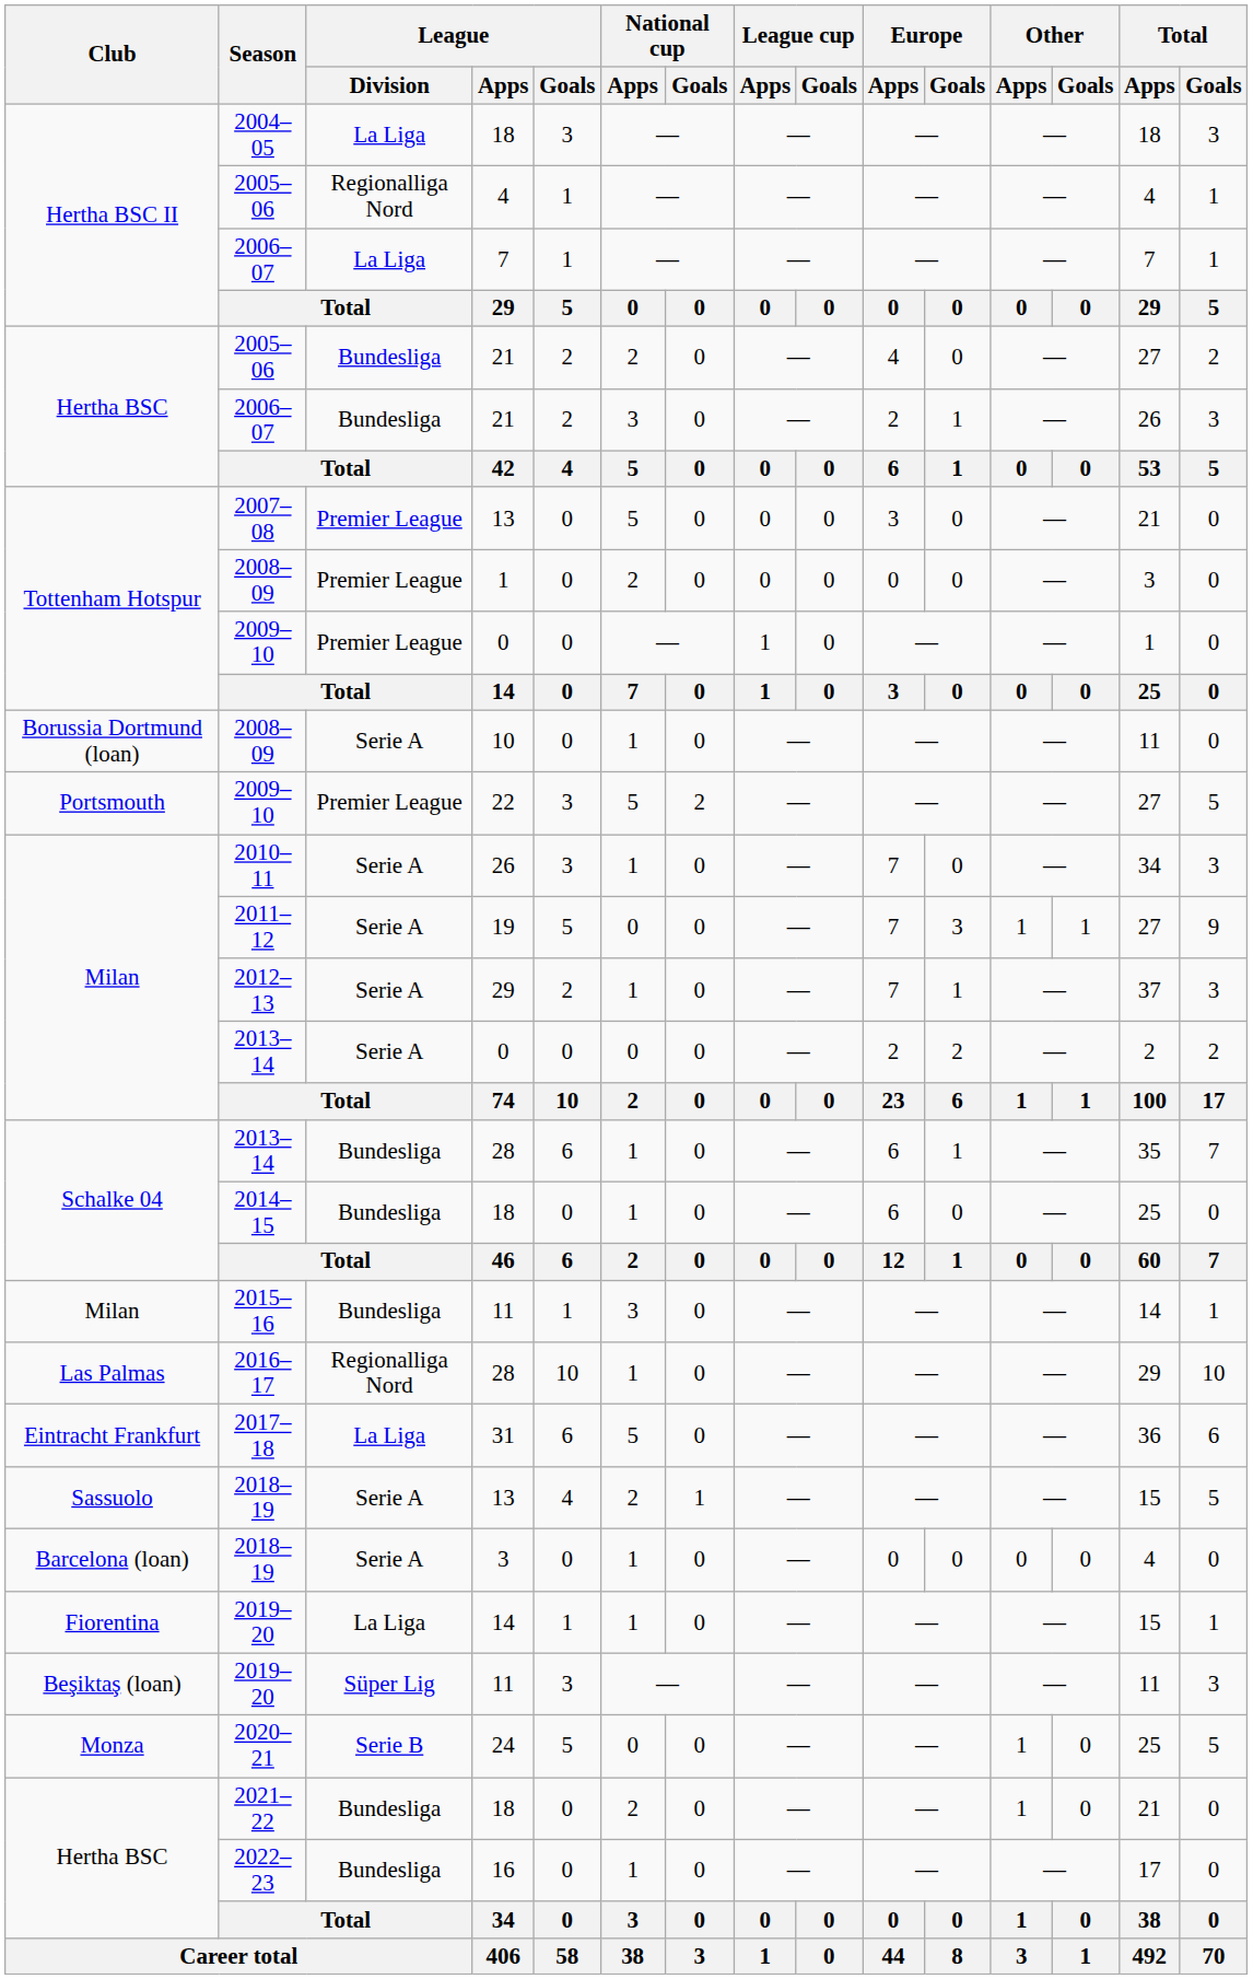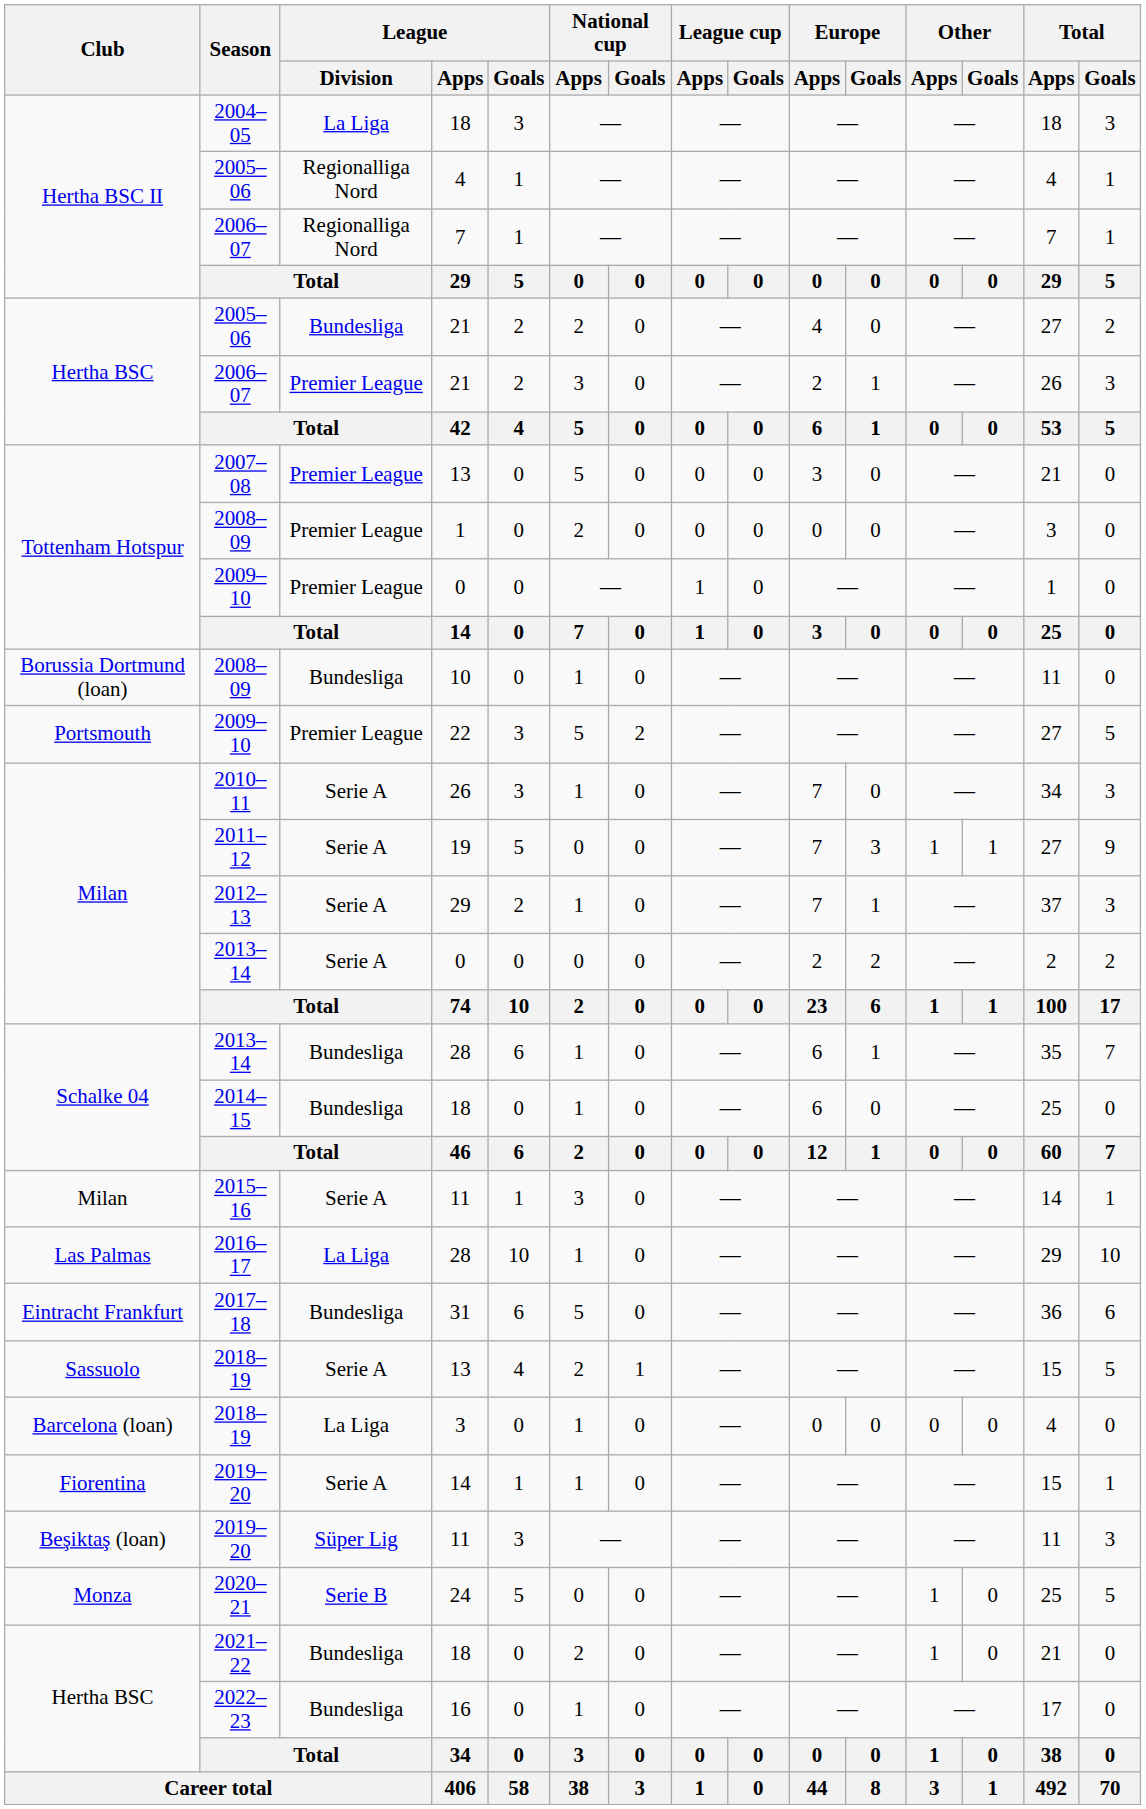 <table class="wikitable" style="text-align:center">
 <tr>
 <th rowspan="2">Club</th>
 <th rowspan="2">Season</th>
 <th colspan="3">League</th>
 <th colspan="2">National cup</th>
 <th colspan="2">League cup</th>
 <th colspan="2">Europe</th>
 <th colspan="2">Other</th>
 <th colspan="2">Total</th>
 </tr>
 <tr>
 <th>Division</th>
 <th>Apps</th>
 <th>Goals</th>
 <th>Apps</th>
 <th>Goals</th>
 <th>Apps</th>
 <th>Goals</th>
 <th>Apps</th>
 <th>Goals</th>
 <th>Apps</th>
 <th>Goals</th>
 <th>Apps</th>
 <th>Goals</th>
 </tr>
 <tr>
 <td rowspan="4"><a href='#'>Hertha BSC II</a></td>
 <td><a href='#'>2004–05</a></td>
 <td><a href='#'>La Liga</a></td>
 <td>18</td>
 <td>3</td>
 <td colspan="2">—</td>
 <td colspan="2">—</td>
 <td colspan="2">—</td>
 <td colspan="2">—</td>
 <td>18</td>
 <td>3</td>
 </tr>
 <tr>
 <td><a href='#'>2005–06</a></td>
 <td>Regionalliga Nord</td>
 <td>4</td>
 <td>1</td>
 <td colspan="2">—</td>
 <td colspan="2">—</td>
 <td colspan="2">—</td>
 <td colspan="2">—</td>
 <td>4</td>
 <td>1</td>
 </tr>
 <tr>
 <td><a href='#'>2006–07</a></td>
-<td><a href='#'>La Liga</a></td>
+<td>Regionalliga Nord</td>
 <td>7</td>
 <td>1</td>
 <td colspan="2">—</td>
 <td colspan="2">—</td>
 <td colspan="2">—</td>
 <td colspan="2">—</td>
 <td>7</td>
 <td>1</td>
 </tr>
 <tr>
 <th colspan="2">Total</th>
 <th>29</th>
 <th>5</th>
 <th>0</th>
 <th>0</th>
 <th>0</th>
 <th>0</th>
 <th>0</th>
 <th>0</th>
 <th>0</th>
 <th>0</th>
 <th>29</th>
 <th>5</th>
 </tr>
 <tr>
 <td rowspan="3"><a href='#'>Hertha BSC</a></td>
 <td><a href='#'>2005–06</a></td>
 <td><a href='#'>Bundesliga</a></td>
 <td>21</td>
 <td>2</td>
 <td>2</td>
 <td>0</td>
 <td colspan="2">—</td>
 <td>4</td>
 <td>0</td>
 <td colspan="2">—</td>
 <td>27</td>
 <td>2</td>
 </tr>
 <tr>
 <td><a href='#'>2006–07</a></td>
-<td>Bundesliga</td>
+<td><a href='#'>Premier League</a></td>
 <td>21</td>
 <td>2</td>
 <td>3</td>
 <td>0</td>
 <td colspan="2">—</td>
 <td>2</td>
 <td>1</td>
 <td colspan="2">—</td>
 <td>26</td>
 <td>3</td>
 </tr>
 <tr>
 <th colspan="2">Total</th>
 <th>42</th>
 <th>4</th>
 <th>5</th>
 <th>0</th>
 <th>0</th>
 <th>0</th>
 <th>6</th>
 <th>1</th>
 <th>0</th>
 <th>0</th>
 <th>53</th>
 <th>5</th>
 </tr>
 <tr>
 <td rowspan="4"><a href='#'>Tottenham Hotspur</a></td>
 <td><a href='#'>2007–08</a></td>
 <td><a href='#'>Premier League</a></td>
 <td>13</td>
 <td>0</td>
 <td>5</td>
 <td>0</td>
 <td>0</td>
 <td>0</td>
 <td>3</td>
 <td>0</td>
 <td colspan="2">—</td>
 <td>21</td>
 <td>0</td>
 </tr>
 <tr>
 <td><a href='#'>2008–09</a></td>
 <td>Premier League</td>
 <td>1</td>
 <td>0</td>
 <td>2</td>
 <td>0</td>
 <td>0</td>
 <td>0</td>
 <td>0</td>
 <td>0</td>
 <td colspan="2">—</td>
 <td>3</td>
 <td>0</td>
 </tr>
 <tr>
 <td><a href='#'>2009–10</a></td>
 <td>Premier League</td>
 <td>0</td>
 <td>0</td>
 <td colspan="2">—</td>
 <td>1</td>
 <td>0</td>
 <td colspan="2">—</td>
 <td colspan="2">—</td>
 <td>1</td>
 <td>0</td>
 </tr>
 <tr>
 <th colspan="2">Total</th>
 <th>14</th>
 <th>0</th>
 <th>7</th>
 <th>0</th>
 <th>1</th>
 <th>0</th>
 <th>3</th>
 <th>0</th>
 <th>0</th>
 <th>0</th>
 <th>25</th>
 <th>0</th>
 </tr>
 <tr>
 <td><a href='#'>Borussia Dortmund</a> (loan)</td>
 <td><a href='#'>2008–09</a></td>
-<td>Serie A</td>
+<td>Bundesliga</td>
 <td>10</td>
 <td>0</td>
 <td>1</td>
 <td>0</td>
 <td colspan="2">—</td>
 <td colspan="2">—</td>
 <td colspan="2">—</td>
 <td>11</td>
 <td>0</td>
 </tr>
 <tr>
 <td><a href='#'>Portsmouth</a></td>
 <td><a href='#'>2009–10</a></td>
 <td>Premier League</td>
 <td>22</td>
 <td>3</td>
 <td>5</td>
 <td>2</td>
 <td colspan="2">—</td>
 <td colspan="2">—</td>
 <td colspan="2">—</td>
 <td>27</td>
 <td>5</td>
 </tr>
 <tr>
 <td rowspan="5"><a href='#'>Milan</a></td>
 <td><a href='#'>2010–11</a></td>
 <td>Serie A</td>
 <td>26</td>
 <td>3</td>
 <td>1</td>
 <td>0</td>
 <td colspan="2">—</td>
 <td>7</td>
 <td>0</td>
 <td colspan="2">—</td>
 <td>34</td>
 <td>3</td>
 </tr>
 <tr>
 <td><a href='#'>2011–12</a></td>
 <td>Serie A</td>
 <td>19</td>
 <td>5</td>
 <td>0</td>
 <td>0</td>
 <td colspan="2">—</td>
 <td>7</td>
 <td>3</td>
 <td>1</td>
 <td>1</td>
 <td>27</td>
 <td>9</td>
 </tr>
 <tr>
 <td><a href='#'>2012–13</a></td>
 <td>Serie A</td>
 <td>29</td>
 <td>2</td>
 <td>1</td>
 <td>0</td>
 <td colspan="2">—</td>
 <td>7</td>
 <td>1</td>
 <td colspan="2">—</td>
 <td>37</td>
 <td>3</td>
 </tr>
 <tr>
 <td><a href='#'>2013–14</a></td>
 <td>Serie A</td>
 <td>0</td>
 <td>0</td>
 <td>0</td>
 <td>0</td>
 <td colspan="2">—</td>
 <td>2</td>
 <td>2</td>
 <td colspan="2">—</td>
 <td>2</td>
 <td>2</td>
 </tr>
 <tr>
 <th colspan="2">Total</th>
 <th>74</th>
 <th>10</th>
 <th>2</th>
 <th>0</th>
 <th>0</th>
 <th>0</th>
 <th>23</th>
 <th>6</th>
 <th>1</th>
 <th>1</th>
 <th>100</th>
 <th>17</th>
 </tr>
 <tr>
 <td rowspan="3"><a href='#'>Schalke 04</a></td>
 <td><a href='#'>2013–14</a></td>
 <td>Bundesliga</td>
 <td>28</td>
 <td>6</td>
 <td>1</td>
 <td>0</td>
 <td colspan="2">—</td>
 <td>6</td>
 <td>1</td>
 <td colspan="2">—</td>
 <td>35</td>
 <td>7</td>
 </tr>
 <tr>
 <td><a href='#'>2014–15</a></td>
 <td>Bundesliga</td>
 <td>18</td>
 <td>0</td>
 <td>1</td>
 <td>0</td>
 <td colspan="2">—</td>
 <td>6</td>
 <td>0</td>
 <td colspan="2">—</td>
 <td>25</td>
 <td>0</td>
 </tr>
 <tr>
 <th colspan="2">Total</th>
 <th>46</th>
 <th>6</th>
 <th>2</th>
 <th>0</th>
 <th>0</th>
 <th>0</th>
 <th>12</th>
 <th>1</th>
 <th>0</th>
 <th>0</th>
 <th>60</th>
 <th>7</th>
 </tr>
 <tr>
 <td>Milan</td>
 <td><a href='#'>2015–16</a></td>
-<td>Bundesliga</td>
+<td>Serie A</td>
 <td>11</td>
 <td>1</td>
 <td>3</td>
 <td>0</td>
 <td colspan="2">—</td>
 <td colspan="2">—</td>
 <td colspan="2">—</td>
 <td>14</td>
 <td>1</td>
 </tr>
 <tr>
 <td><a href='#'>Las Palmas</a></td>
 <td><a href='#'>2016–17</a></td>
-<td>Regionalliga Nord</td>
+<td><a href='#'>La Liga</a></td>
 <td>28</td>
 <td>10</td>
 <td>1</td>
 <td>0</td>
 <td colspan="2">—</td>
 <td colspan="2">—</td>
 <td colspan="2">—</td>
 <td>29</td>
 <td>10</td>
 </tr>
 <tr>
 <td><a href='#'>Eintracht Frankfurt</a></td>
 <td><a href='#'>2017–18</a></td>
-<td><a href='#'>La Liga</a></td>
+<td>Bundesliga</td>
 <td>31</td>
 <td>6</td>
 <td>5</td>
 <td>0</td>
 <td colspan="2">—</td>
 <td colspan="2">—</td>
 <td colspan="2">—</td>
 <td>36</td>
 <td>6</td>
 </tr>
 <tr>
 <td><a href='#'>Sassuolo</a></td>
 <td><a href='#'>2018–19</a></td>
 <td>Serie A</td>
 <td>13</td>
 <td>4</td>
 <td>2</td>
 <td>1</td>
 <td colspan="2">—</td>
 <td colspan="2">—</td>
 <td colspan="2">—</td>
 <td>15</td>
 <td>5</td>
 </tr>
 <tr>
 <td><a href='#'>Barcelona</a> (loan)</td>
 <td><a href='#'>2018–19</a></td>
-<td>Serie A</td>
+<td>La Liga</td>
 <td>3</td>
 <td>0</td>
 <td>1</td>
 <td>0</td>
 <td colspan="2">—</td>
 <td>0</td>
 <td>0</td>
 <td>0</td>
 <td>0</td>
 <td>4</td>
 <td>0</td>
 </tr>
 <tr>
 <td><a href='#'>Fiorentina</a></td>
 <td><a href='#'>2019–20</a></td>
-<td>La Liga</td>
+<td>Serie A</td>
 <td>14</td>
 <td>1</td>
 <td>1</td>
 <td>0</td>
 <td colspan="2">—</td>
 <td colspan="2">—</td>
 <td colspan="2">—</td>
 <td>15</td>
 <td>1</td>
 </tr>
 <tr>
 <td><a href='#'>Beşiktaş</a> (loan)</td>
 <td><a href='#'>2019–20</a></td>
 <td><a href='#'>Süper Lig</a></td>
 <td>11</td>
 <td>3</td>
 <td colspan="2">—</td>
 <td colspan="2">—</td>
 <td colspan="2">—</td>
 <td colspan="2">—</td>
 <td>11</td>
 <td>3</td>
 </tr>
 <tr>
 <td><a href='#'>Monza</a></td>
 <td><a href='#'>2020–21</a></td>
 <td><a href='#'>Serie B</a></td>
 <td>24</td>
 <td>5</td>
 <td>0</td>
 <td>0</td>
 <td colspan="2">—</td>
 <td colspan="2">—</td>
 <td>1</td>
 <td>0</td>
 <td>25</td>
 <td>5</td>
 </tr>
 <tr>
 <td rowspan="3">Hertha BSC</td>
 <td><a href='#'>2021–22</a></td>
 <td>Bundesliga</td>
 <td>18</td>
 <td>0</td>
 <td>2</td>
 <td>0</td>
 <td colspan="2">—</td>
 <td colspan="2">—</td>
 <td>1</td>
 <td>0</td>
 <td>21</td>
 <td>0</td>
 </tr>
 <tr>
 <td><a href='#'>2022–23</a></td>
 <td>Bundesliga</td>
 <td>16</td>
 <td>0</td>
 <td>1</td>
 <td>0</td>
 <td colspan="2">—</td>
 <td colspan="2">—</td>
 <td colspan="2">—</td>
 <td>17</td>
 <td>0</td>
 </tr>
 <tr>
 <th colspan="2">Total</th>
 <th>34</th>
 <th>0</th>
 <th>3</th>
 <th>0</th>
 <th>0</th>
 <th>0</th>
 <th>0</th>
 <th>0</th>
 <th>1</th>
 <th>0</th>
 <th>38</th>
 <th>0</th>
 </tr>
 <tr>
 <th colspan="3">Career total</th>
 <th>406</th>
 <th>58</th>
 <th>38</th>
 <th>3</th>
 <th>1</th>
 <th>0</th>
 <th>44</th>
 <th>8</th>
 <th>3</th>
 <th>1</th>
 <th>492</th>
 <th>70</th>
 </tr>
 </table>
